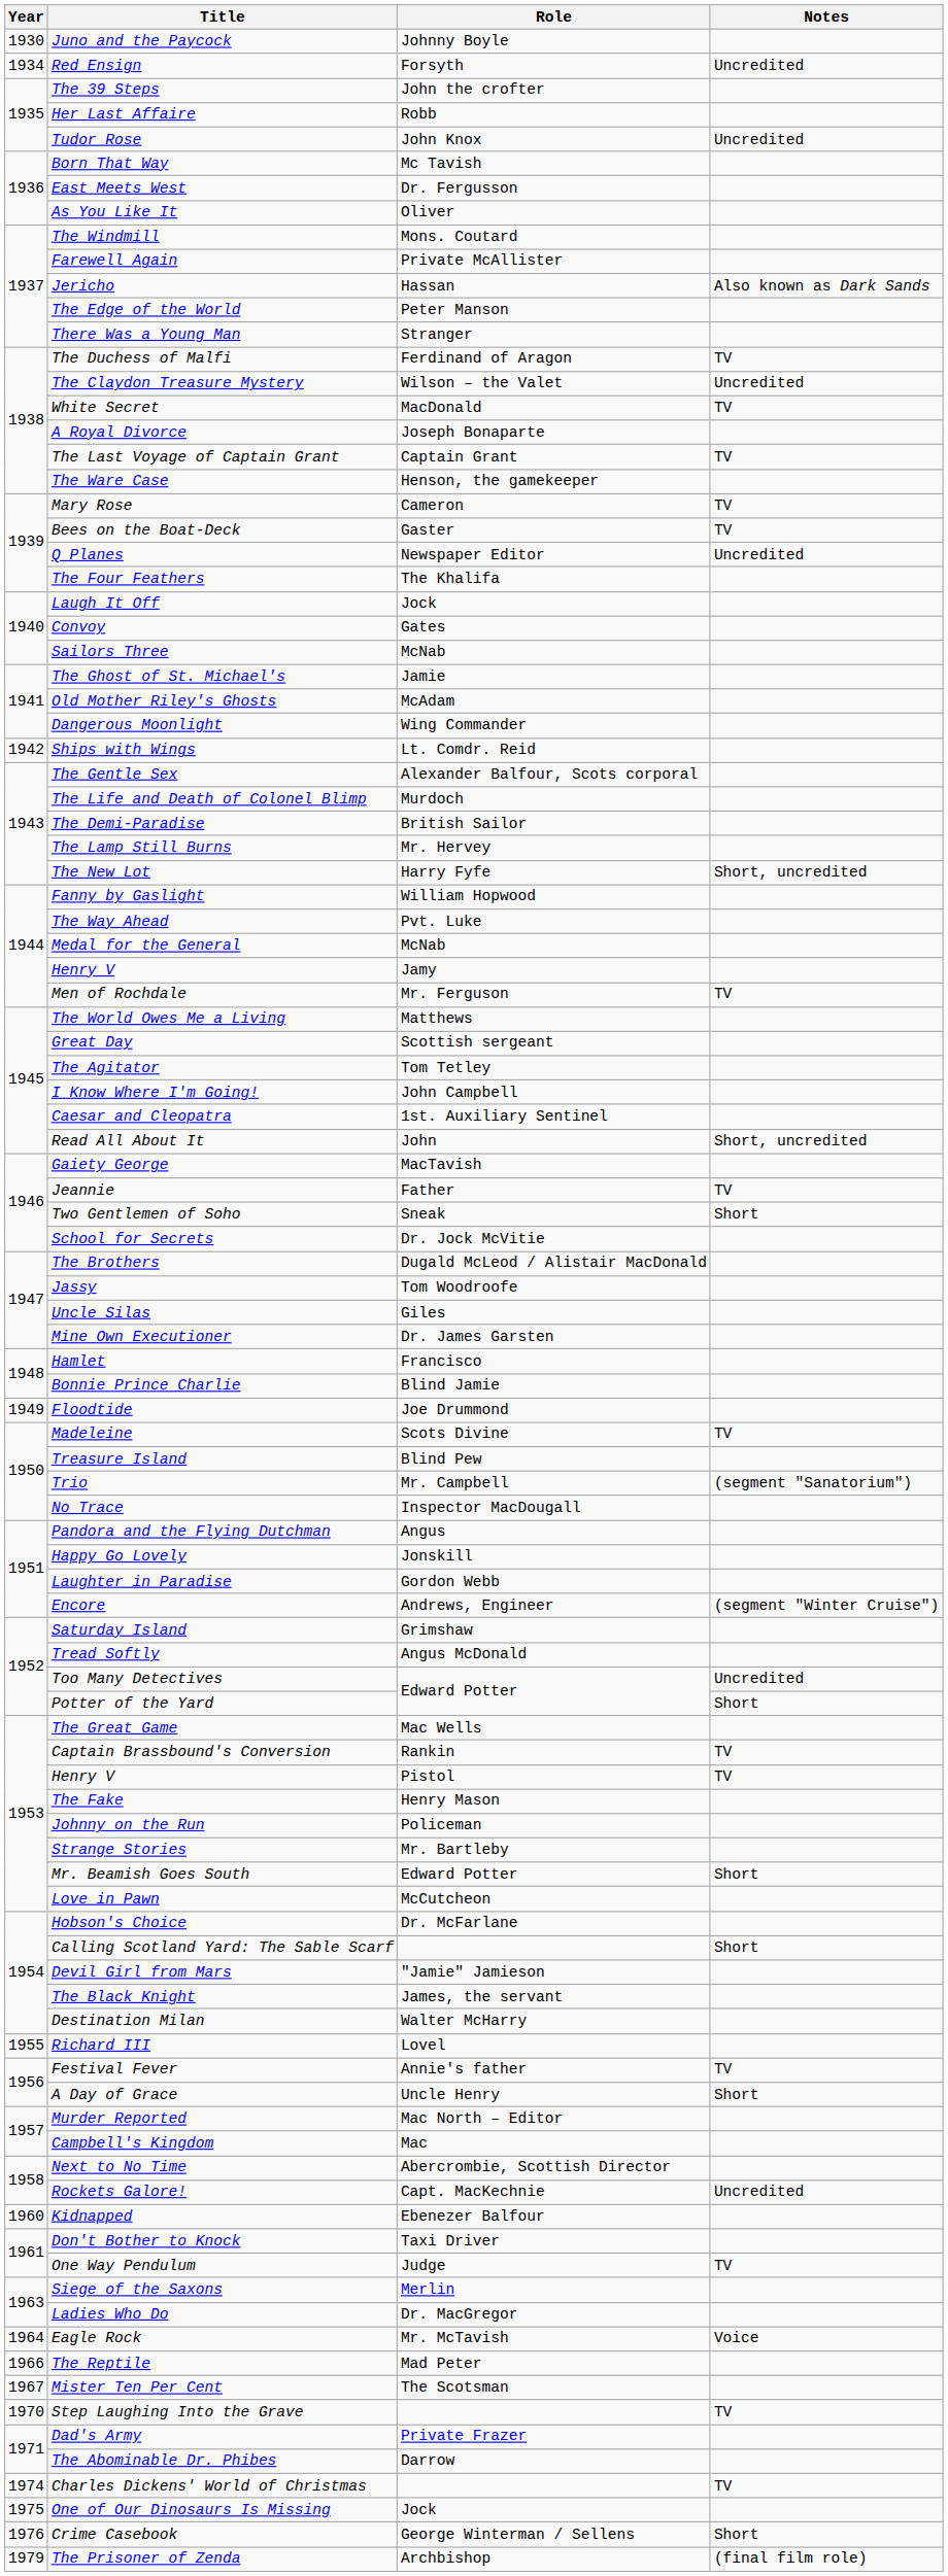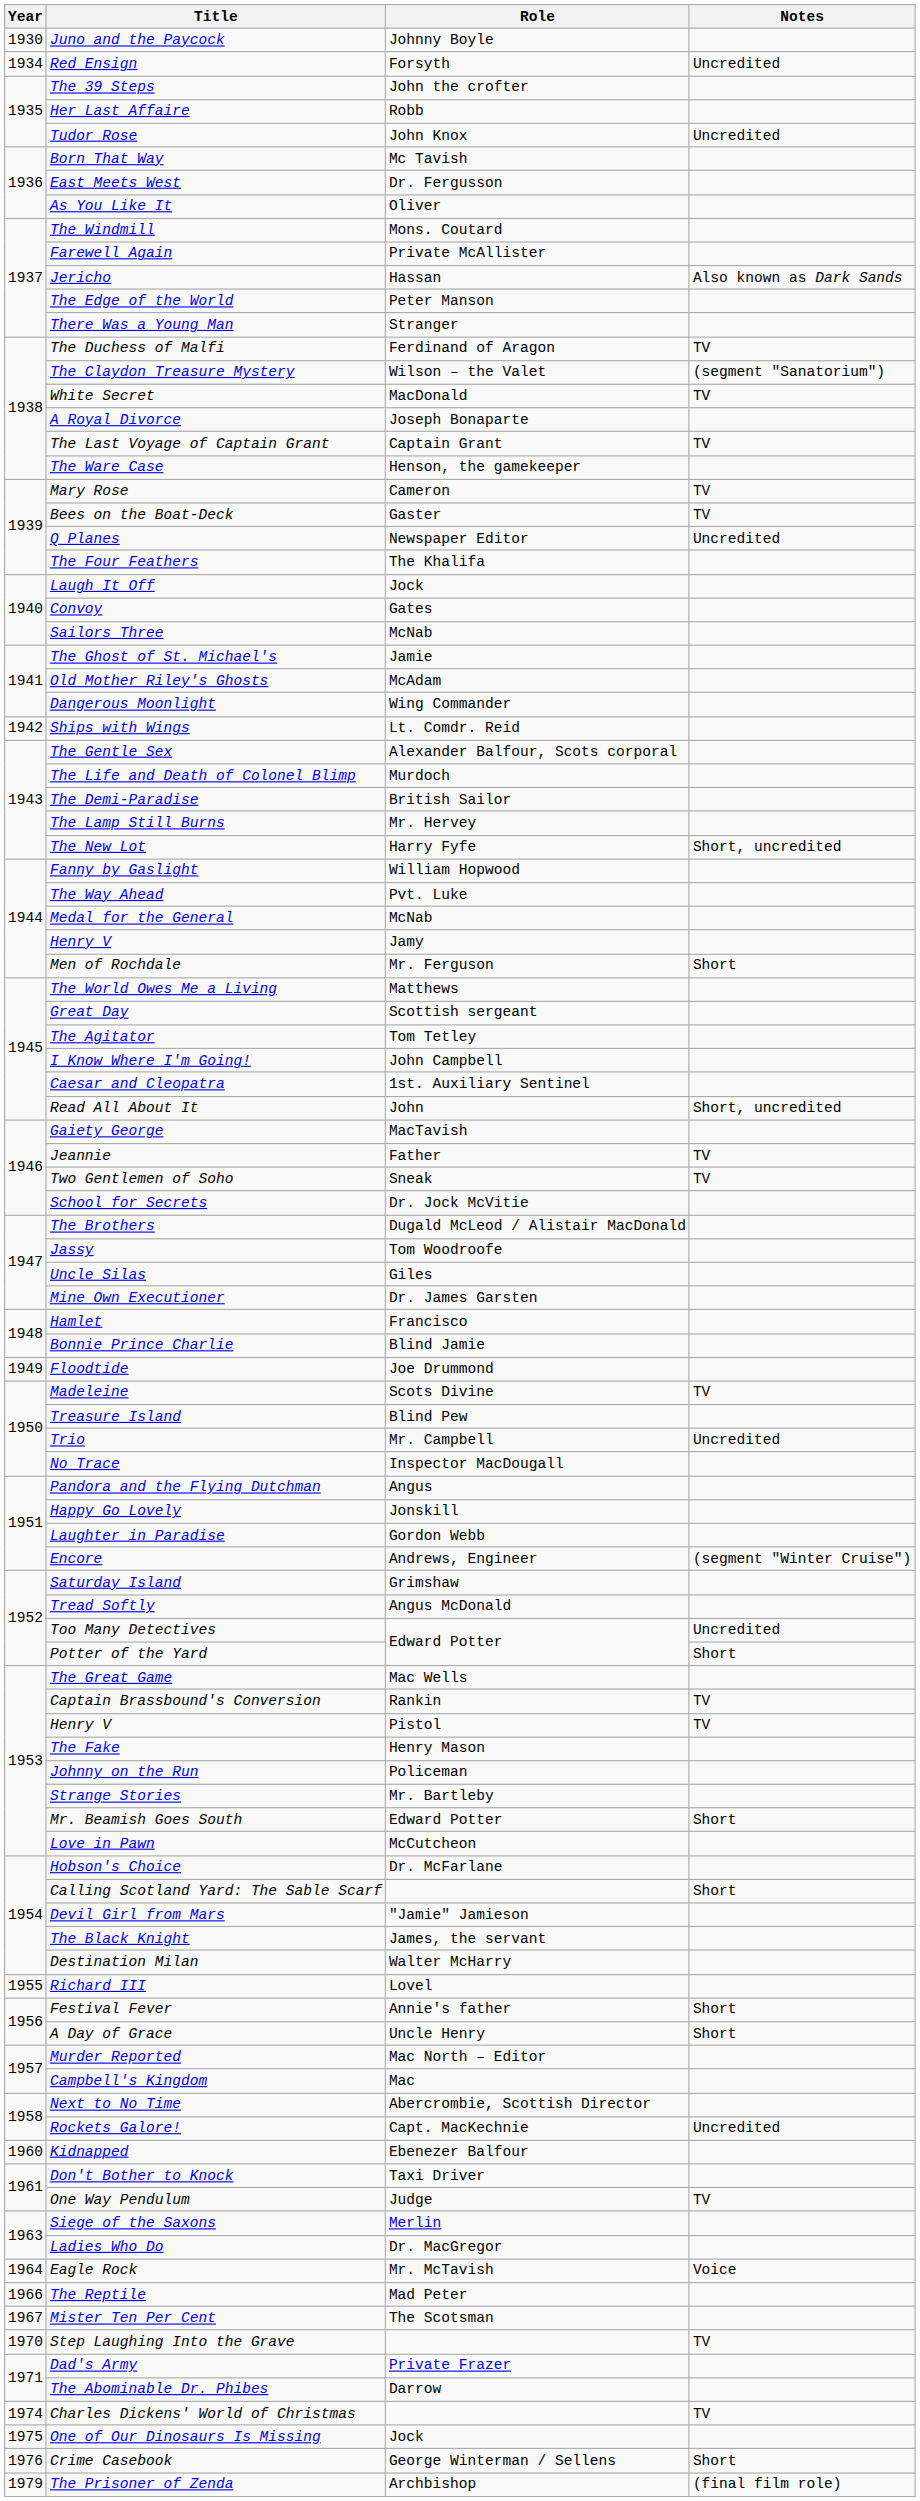 <table class="wikitable sortable">
 <tr>
 <th>Year</th>
 <th>Title</th>
 <th>Role</th>
 <th>Notes</th>
 </tr>
 <tr>
 <td>1930</td>
 <td><em><a href='#'>Juno and the Paycock</a></em></td>
 <td>Johnny Boyle</td>
 <td></td>
 </tr>
 <tr>
 <td>1934</td>
 <td><em><a href='#'>Red Ensign</a></em></td>
 <td>Forsyth</td>
 <td>Uncredited</td>
 </tr>
 <tr>
 <td rowspan="3">1935</td>
 <td><em><a href='#'>The 39 Steps</a></em></td>
 <td>John the crofter</td>
 <td></td>
 </tr>
 <tr>
 <td><em><a href='#'>Her Last Affaire</a></em></td>
 <td>Robb</td>
 <td></td>
 </tr>
 <tr>
 <td><em><a href='#'>Tudor Rose</a></em></td>
 <td>John Knox</td>
 <td>Uncredited</td>
 </tr>
 <tr>
 <td rowspan="3">1936</td>
 <td><em><a href='#'>Born That Way</a></em></td>
 <td>Mc Tavish</td>
 <td></td>
 </tr>
 <tr>
 <td><em><a href='#'>East Meets West</a></em></td>
 <td>Dr. Fergusson</td>
 <td></td>
 </tr>
 <tr>
 <td><em><a href='#'>As You Like It</a></em></td>
 <td>Oliver</td>
 <td></td>
 </tr>
 <tr>
 <td rowspan="5">1937</td>
 <td><em><a href='#'>The Windmill</a></em></td>
 <td>Mons. Coutard</td>
 <td></td>
 </tr>
 <tr>
 <td><em><a href='#'>Farewell Again</a></em></td>
 <td>Private McAllister</td>
 <td></td>
 </tr>
 <tr>
 <td><em><a href='#'>Jericho</a></em></td>
 <td>Hassan</td>
 <td>Also known as <em>Dark Sands</em></td>
 </tr>
 <tr>
 <td><em><a href='#'>The Edge of the World</a></em></td>
 <td>Peter Manson</td>
 <td></td>
 </tr>
 <tr>
 <td><em><a href='#'>There Was a Young Man</a></em></td>
 <td>Stranger</td>
 <td></td>
 </tr>
 <tr>
 <td rowspan="6">1938</td>
 <td><em>The Duchess of Malfi</em></td>
 <td>Ferdinand of Aragon</td>
 <td>TV</td>
 </tr>
 <tr>
 <td><em><a href='#'>The Claydon Treasure Mystery</a></em></td>
 <td>Wilson – the Valet</td>
-<td>Uncredited</td>
+<td>(segment "Sanatorium")</td>
 </tr>
 <tr>
 <td><em>White Secret</em></td>
 <td>MacDonald</td>
 <td>TV</td>
 </tr>
 <tr>
 <td><em><a href='#'>A Royal Divorce</a></em></td>
 <td>Joseph Bonaparte</td>
 <td></td>
 </tr>
 <tr>
 <td><em>The Last Voyage of Captain Grant</em></td>
 <td>Captain Grant</td>
 <td>TV</td>
 </tr>
 <tr>
 <td><em><a href='#'>The Ware Case</a></em></td>
 <td>Henson, the gamekeeper</td>
 <td></td>
 </tr>
 <tr>
 <td rowspan="4">1939</td>
 <td><em>Mary Rose</em></td>
 <td>Cameron</td>
 <td>TV</td>
 </tr>
 <tr>
 <td><em>Bees on the Boat-Deck</em></td>
 <td>Gaster</td>
 <td>TV</td>
 </tr>
 <tr>
 <td><em><a href='#'>Q Planes</a></em></td>
 <td>Newspaper Editor</td>
 <td>Uncredited</td>
 </tr>
 <tr>
 <td><em><a href='#'>The Four Feathers</a></em></td>
 <td>The Khalifa</td>
 <td></td>
 </tr>
 <tr>
 <td rowspan="3">1940</td>
 <td><em><a href='#'>Laugh It Off</a></em></td>
 <td>Jock</td>
 <td></td>
 </tr>
 <tr>
 <td><em><a href='#'>Convoy</a></em></td>
 <td>Gates</td>
 <td></td>
 </tr>
 <tr>
 <td><em><a href='#'>Sailors Three</a></em></td>
 <td>McNab</td>
 <td></td>
 </tr>
 <tr>
 <td rowspan="3">1941</td>
 <td><em><a href='#'>The Ghost of St. Michael's</a></em></td>
 <td>Jamie</td>
 <td></td>
 </tr>
 <tr>
 <td><em><a href='#'>Old Mother Riley's Ghosts</a></em></td>
 <td>McAdam</td>
 <td></td>
 </tr>
 <tr>
 <td><em><a href='#'>Dangerous Moonlight</a></em></td>
 <td>Wing Commander</td>
 <td></td>
 </tr>
 <tr>
 <td>1942</td>
 <td><em><a href='#'>Ships with Wings</a></em></td>
 <td>Lt. Comdr. Reid</td>
 <td></td>
 </tr>
 <tr>
 <td rowspan="5">1943</td>
 <td><em><a href='#'>The Gentle Sex</a></em></td>
 <td>Alexander Balfour, Scots corporal</td>
 <td></td>
 </tr>
 <tr>
 <td><em><a href='#'>The Life and Death of Colonel Blimp</a></em></td>
 <td>Murdoch</td>
 <td></td>
 </tr>
 <tr>
 <td><em><a href='#'>The Demi-Paradise</a></em></td>
 <td>British Sailor</td>
 <td></td>
 </tr>
 <tr>
 <td><em><a href='#'>The Lamp Still Burns</a></em></td>
 <td>Mr. Hervey</td>
 <td></td>
 </tr>
 <tr>
 <td><em><a href='#'>The New Lot</a></em></td>
 <td>Harry Fyfe</td>
 <td>Short, uncredited</td>
 </tr>
 <tr>
 <td rowspan="5">1944</td>
 <td><em><a href='#'>Fanny by Gaslight</a></em></td>
 <td>William Hopwood</td>
 <td></td>
 </tr>
 <tr>
 <td><em><a href='#'>The Way Ahead</a></em></td>
 <td>Pvt. Luke</td>
 <td></td>
 </tr>
 <tr>
 <td><em><a href='#'>Medal for the General</a></em></td>
 <td>McNab</td>
 <td></td>
 </tr>
 <tr>
 <td><em><a href='#'>Henry V</a></em></td>
 <td>Jamy</td>
 <td></td>
 </tr>
 <tr>
 <td><em>Men of Rochdale</em></td>
 <td>Mr. Ferguson</td>
-<td>TV</td>
+<td>Short</td>
 </tr>
 <tr>
 <td rowspan="6">1945</td>
 <td><em><a href='#'>The World Owes Me a Living</a></em></td>
 <td>Matthews</td>
 <td></td>
 </tr>
 <tr>
 <td><em><a href='#'>Great Day</a></em></td>
 <td>Scottish sergeant</td>
 <td></td>
 </tr>
 <tr>
 <td><em><a href='#'>The Agitator</a></em></td>
 <td>Tom Tetley</td>
 <td></td>
 </tr>
 <tr>
 <td><em><a href='#'>I Know Where I'm Going!</a></em></td>
 <td>John Campbell</td>
 <td></td>
 </tr>
 <tr>
 <td><em><a href='#'>Caesar and Cleopatra</a></em></td>
 <td>1st. Auxiliary Sentinel</td>
 <td></td>
 </tr>
 <tr>
 <td><em>Read All About It</em></td>
 <td>John</td>
 <td>Short, uncredited</td>
 </tr>
 <tr>
 <td rowspan="4">1946</td>
 <td><em><a href='#'>Gaiety George</a></em></td>
 <td>MacTavish</td>
 <td></td>
 </tr>
 <tr>
 <td><em>Jeannie</em></td>
 <td>Father</td>
 <td>TV</td>
 </tr>
 <tr>
 <td><em>Two Gentlemen of Soho</em></td>
 <td>Sneak</td>
-<td>Short</td>
+<td>TV</td>
 </tr>
 <tr>
 <td><em><a href='#'>School for Secrets</a></em></td>
 <td>Dr. Jock McVitie</td>
 <td></td>
 </tr>
 <tr>
 <td rowspan="4">1947</td>
 <td><em><a href='#'>The Brothers</a></em></td>
 <td>Dugald McLeod / Alistair MacDonald</td>
 <td></td>
 </tr>
 <tr>
 <td><em><a href='#'>Jassy</a></em></td>
 <td>Tom Woodroofe</td>
 <td></td>
 </tr>
 <tr>
 <td><em><a href='#'>Uncle Silas</a></em></td>
 <td>Giles</td>
 <td></td>
 </tr>
 <tr>
 <td><em><a href='#'>Mine Own Executioner</a></em></td>
 <td>Dr. James Garsten</td>
 <td></td>
 </tr>
 <tr>
 <td rowspan="2">1948</td>
 <td><em><a href='#'>Hamlet</a></em></td>
 <td>Francisco</td>
 <td></td>
 </tr>
 <tr>
 <td><em><a href='#'>Bonnie Prince Charlie</a></em></td>
 <td>Blind Jamie</td>
 <td></td>
 </tr>
 <tr>
 <td>1949</td>
 <td><em><a href='#'>Floodtide</a></em></td>
 <td>Joe Drummond</td>
 <td></td>
 </tr>
 <tr>
 <td rowspan="4">1950</td>
 <td><em><a href='#'>Madeleine</a></em></td>
 <td>Scots Divine</td>
 <td>TV</td>
 </tr>
 <tr>
 <td><em><a href='#'>Treasure Island</a></em></td>
 <td>Blind Pew</td>
 <td></td>
 </tr>
 <tr>
 <td><em><a href='#'>Trio</a></em></td>
 <td>Mr. Campbell</td>
-<td>(segment "Sanatorium")</td>
+<td>Uncredited</td>
 </tr>
 <tr>
 <td><em><a href='#'>No Trace</a></em></td>
 <td>Inspector MacDougall</td>
 <td></td>
 </tr>
 <tr>
 <td rowspan="4">1951</td>
 <td><em><a href='#'>Pandora and the Flying Dutchman</a></em></td>
 <td>Angus</td>
 <td></td>
 </tr>
 <tr>
 <td><em><a href='#'>Happy Go Lovely</a></em></td>
 <td>Jonskill</td>
 <td></td>
 </tr>
 <tr>
 <td><em><a href='#'>Laughter in Paradise</a></em></td>
 <td>Gordon Webb</td>
 <td></td>
 </tr>
 <tr>
 <td><em><a href='#'>Encore</a></em></td>
 <td>Andrews, Engineer</td>
 <td>(segment "Winter Cruise")</td>
 </tr>
 <tr>
 <td rowspan="4">1952</td>
 <td><em><a href='#'>Saturday Island</a></em></td>
 <td>Grimshaw</td>
 <td></td>
 </tr>
 <tr>
 <td><em><a href='#'>Tread Softly</a></em></td>
 <td>Angus McDonald</td>
 <td></td>
 </tr>
 <tr>
 <td><em>Too Many Detectives</em></td>
 <td rowspan="2">Edward Potter</td>
 <td>Uncredited</td>
 </tr>
 <tr>
 <td><em>Potter of the Yard</em></td>
 <td>Short</td>
 </tr>
 <tr>
 <td rowspan="8">1953</td>
 <td><em><a href='#'>The Great Game</a></em></td>
 <td>Mac Wells</td>
 <td></td>
 </tr>
 <tr>
 <td><em>Captain Brassbound's Conversion</em></td>
 <td>Rankin</td>
 <td>TV</td>
 </tr>
 <tr>
 <td><em>Henry V</em></td>
 <td>Pistol</td>
 <td>TV</td>
 </tr>
 <tr>
 <td><em><a href='#'>The Fake</a></em></td>
 <td>Henry Mason</td>
 <td></td>
 </tr>
 <tr>
 <td><em><a href='#'>Johnny on the Run</a></em></td>
 <td>Policeman</td>
 <td></td>
 </tr>
 <tr>
 <td><em><a href='#'>Strange Stories</a></em></td>
 <td>Mr. Bartleby</td>
 <td></td>
 </tr>
 <tr>
 <td><em>Mr. Beamish Goes South</em></td>
 <td>Edward Potter</td>
 <td>Short</td>
 </tr>
 <tr>
 <td><em><a href='#'>Love in Pawn</a></em></td>
 <td>McCutcheon</td>
 <td></td>
 </tr>
 <tr>
 <td rowspan="5">1954</td>
 <td><em><a href='#'>Hobson's Choice</a></em></td>
 <td>Dr. McFarlane</td>
 <td></td>
 </tr>
 <tr>
 <td><em>Calling Scotland Yard: The Sable Scarf</em></td>
 <td></td>
 <td>Short</td>
 </tr>
 <tr>
 <td><em><a href='#'>Devil Girl from Mars</a></em></td>
 <td>"Jamie" Jamieson</td>
 <td></td>
 </tr>
 <tr>
 <td><em><a href='#'>The Black Knight</a></em></td>
 <td>James, the servant</td>
 <td></td>
 </tr>
 <tr>
 <td><em>Destination Milan</em></td>
 <td>Walter McHarry</td>
 <td></td>
 </tr>
 <tr>
 <td>1955</td>
 <td><em><a href='#'>Richard III</a></em></td>
 <td>Lovel</td>
 <td></td>
 </tr>
 <tr>
 <td rowspan="2">1956</td>
 <td><em>Festival Fever</em></td>
 <td>Annie's father</td>
-<td>TV</td>
+<td>Short</td>
 </tr>
 <tr>
 <td><em>A Day of Grace</em></td>
 <td>Uncle Henry</td>
 <td>Short</td>
 </tr>
 <tr>
 <td rowspan="2">1957</td>
 <td><em><a href='#'>Murder Reported</a></em></td>
 <td>Mac North – Editor</td>
 <td></td>
 </tr>
 <tr>
 <td><em><a href='#'>Campbell's Kingdom</a></em></td>
 <td>Mac</td>
 <td></td>
 </tr>
 <tr>
 <td rowspan="2">1958</td>
 <td><em><a href='#'>Next to No Time</a></em></td>
 <td>Abercrombie, Scottish Director</td>
 <td></td>
 </tr>
 <tr>
 <td><em><a href='#'>Rockets Galore!</a></em></td>
 <td>Capt. MacKechnie</td>
 <td>Uncredited</td>
 </tr>
 <tr>
 <td>1960</td>
 <td><em><a href='#'>Kidnapped</a></em></td>
 <td>Ebenezer Balfour</td>
 <td></td>
 </tr>
 <tr>
 <td rowspan="2">1961</td>
 <td><em><a href='#'>Don't Bother to Knock</a></em></td>
 <td>Taxi Driver</td>
 <td></td>
 </tr>
 <tr>
 <td><em>One Way Pendulum</em></td>
 <td>Judge</td>
 <td>TV</td>
 </tr>
 <tr>
 <td rowspan="2">1963</td>
 <td><em><a href='#'>Siege of the Saxons</a></em></td>
 <td><a href='#'>Merlin</a></td>
 <td></td>
 </tr>
 <tr>
 <td><em><a href='#'>Ladies Who Do</a></em></td>
 <td>Dr. MacGregor</td>
 <td></td>
 </tr>
 <tr>
 <td>1964</td>
 <td><em>Eagle Rock</em></td>
 <td>Mr. McTavish</td>
 <td>Voice</td>
 </tr>
 <tr>
 <td>1966</td>
 <td><em><a href='#'>The Reptile</a></em></td>
 <td>Mad Peter</td>
 <td></td>
 </tr>
 <tr>
 <td>1967</td>
 <td><em><a href='#'>Mister Ten Per Cent</a></em></td>
 <td>The Scotsman</td>
 <td></td>
 </tr>
 <tr>
 <td>1970</td>
 <td><em>Step Laughing Into the Grave</em></td>
 <td></td>
 <td>TV</td>
 </tr>
 <tr>
 <td rowspan="2">1971</td>
 <td><em><a href='#'>Dad's Army</a></em></td>
 <td><a href='#'>Private Frazer</a></td>
 <td></td>
 </tr>
 <tr>
 <td><em><a href='#'>The Abominable Dr. Phibes</a></em></td>
 <td>Darrow</td>
 <td></td>
 </tr>
 <tr>
 <td>1974</td>
 <td><em>Charles Dickens' World of Christmas</em></td>
 <td></td>
 <td>TV</td>
 </tr>
 <tr>
 <td>1975</td>
 <td><em><a href='#'>One of Our Dinosaurs Is Missing</a></em></td>
 <td>Jock</td>
 <td></td>
 </tr>
 <tr>
 <td>1976</td>
 <td><em>Crime Casebook</em></td>
 <td>George Winterman / Sellens</td>
 <td>Short</td>
 </tr>
 <tr>
 <td>1979</td>
 <td><em><a href='#'>The Prisoner of Zenda</a></em></td>
 <td>Archbishop</td>
 <td>(final film role)</td>
 </tr>
 </table>
